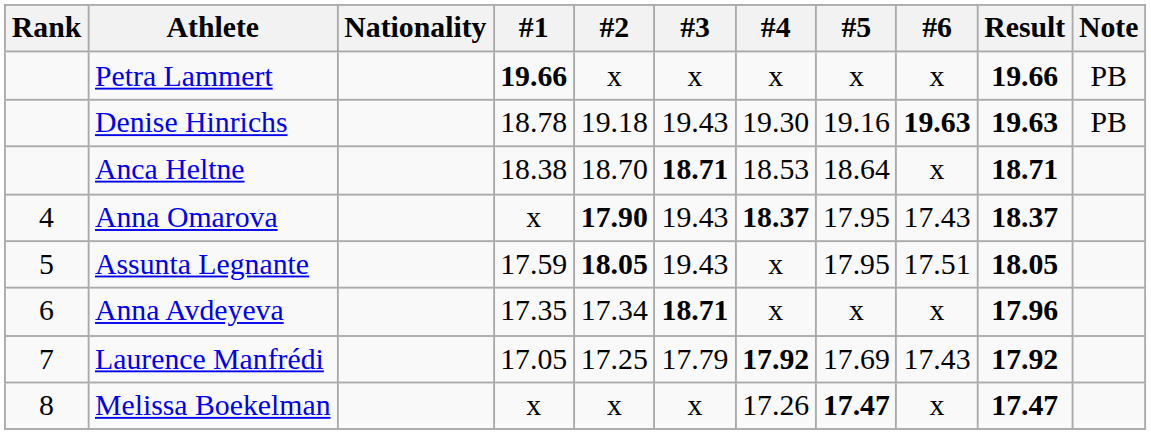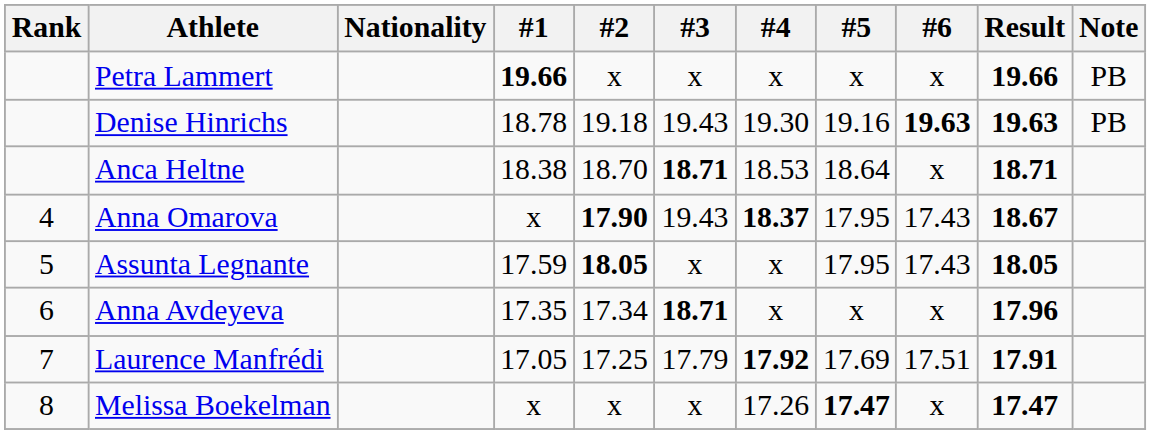 <table class="wikitable sortable" style="text-align:center">
 <tr>
 <th>Rank</th>
 <th>Athlete</th>
 <th>Nationality</th>
 <th>#1</th>
 <th>#2</th>
 <th>#3</th>
 <th>#4</th>
 <th>#5</th>
 <th>#6</th>
 <th>Result</th>
 <th>Note</th>
 </tr>
 <tr>
 <td></td>
 <td align=left><a href='#'>Petra Lammert</a></td>
 <td align=left></td>
 <td><strong>19.66</strong></td>
 <td>x</td>
 <td>x</td>
 <td>x</td>
 <td>x</td>
 <td>x</td>
 <td><strong>19.66</strong></td>
 <td>PB</td>
 </tr>
 <tr>
 <td></td>
 <td align=left><a href='#'>Denise Hinrichs</a></td>
 <td align=left></td>
 <td>18.78</td>
 <td>19.18</td>
 <td>19.43</td>
 <td>19.30</td>
 <td>19.16</td>
 <td><strong>19.63</strong></td>
 <td><strong>19.63</strong></td>
 <td>PB</td>
 </tr>
 <tr>
 <td></td>
 <td align=left><a href='#'>Anca Heltne</a></td>
 <td align=left></td>
 <td>18.38</td>
 <td>18.70</td>
 <td><strong>18.71</strong></td>
 <td>18.53</td>
 <td>18.64</td>
 <td>x</td>
 <td><strong>18.71</strong></td>
 <td></td>
 </tr>
 <tr>
 <td>4</td>
 <td align=left><a href='#'>Anna Omarova</a></td>
 <td align=left></td>
 <td>x</td>
 <td><strong>17.90</strong></td>
 <td>19.43</td>
 <td><strong>18.37</strong></td>
 <td>17.95</td>
 <td>17.43</td>
-<td><strong>18.37</strong></td>
+<td><strong>18.67</strong></td>
 <td></td>
 </tr>
 <tr>
 <td>5</td>
 <td align=left><a href='#'>Assunta Legnante</a></td>
 <td align=left></td>
 <td>17.59</td>
 <td><strong>18.05</strong></td>
-<td>19.43</td>
+<td>x</td>
 <td>x</td>
 <td>17.95</td>
-<td>17.51</td>
+<td>17.43</td>
 <td><strong>18.05</strong></td>
 <td></td>
 </tr>
 <tr>
 <td>6</td>
 <td align=left><a href='#'>Anna Avdeyeva</a></td>
 <td align=left></td>
 <td>17.35</td>
 <td>17.34</td>
 <td><strong>18.71</strong></td>
 <td>x</td>
 <td>x</td>
 <td>x</td>
 <td><strong>17.96</strong></td>
 <td></td>
 </tr>
 <tr>
 <td>7</td>
 <td align=left><a href='#'>Laurence Manfrédi</a></td>
 <td align=left></td>
 <td>17.05</td>
 <td>17.25</td>
 <td>17.79</td>
 <td><strong>17.92</strong></td>
 <td>17.69</td>
-<td>17.43</td>
-<td><strong>17.92</strong></td>
+<td>17.51</td>
+<td><strong>17.91</strong></td>
 <td></td>
 </tr>
 <tr>
 <td>8</td>
 <td align=left><a href='#'>Melissa Boekelman</a></td>
 <td align=left></td>
 <td>x</td>
 <td>x</td>
 <td>x</td>
 <td>17.26</td>
 <td><strong>17.47</strong></td>
 <td>x</td>
 <td><strong>17.47</strong></td>
 <td></td>
 </tr>
 </table>
